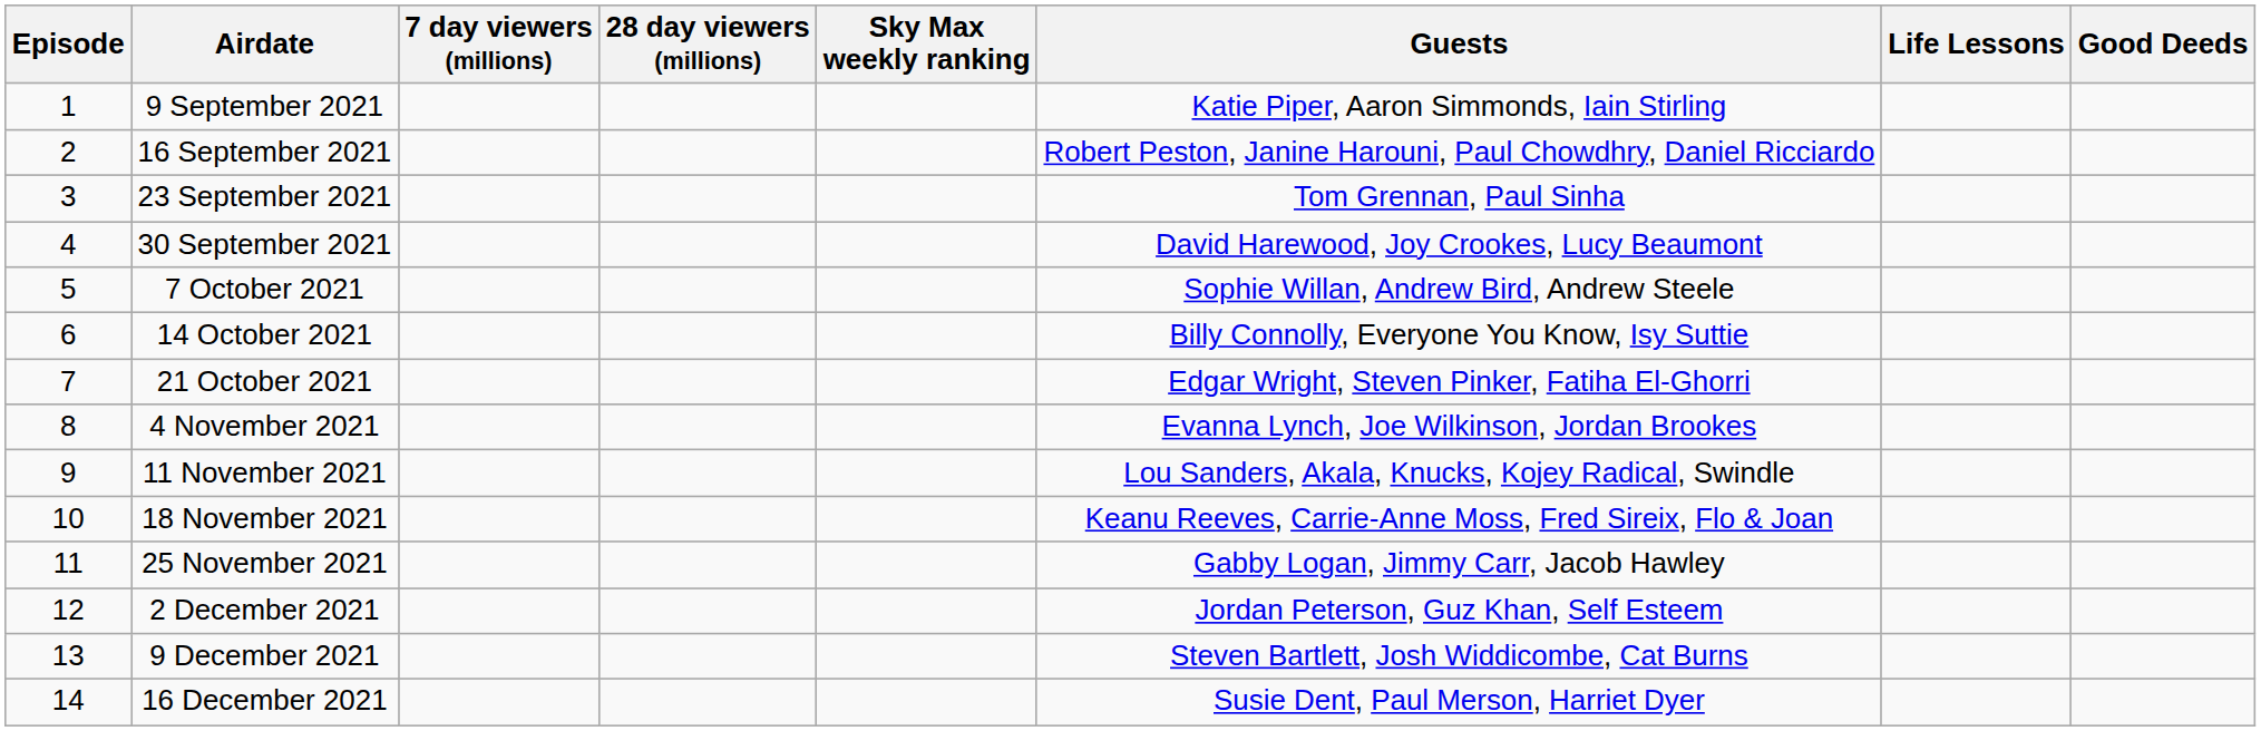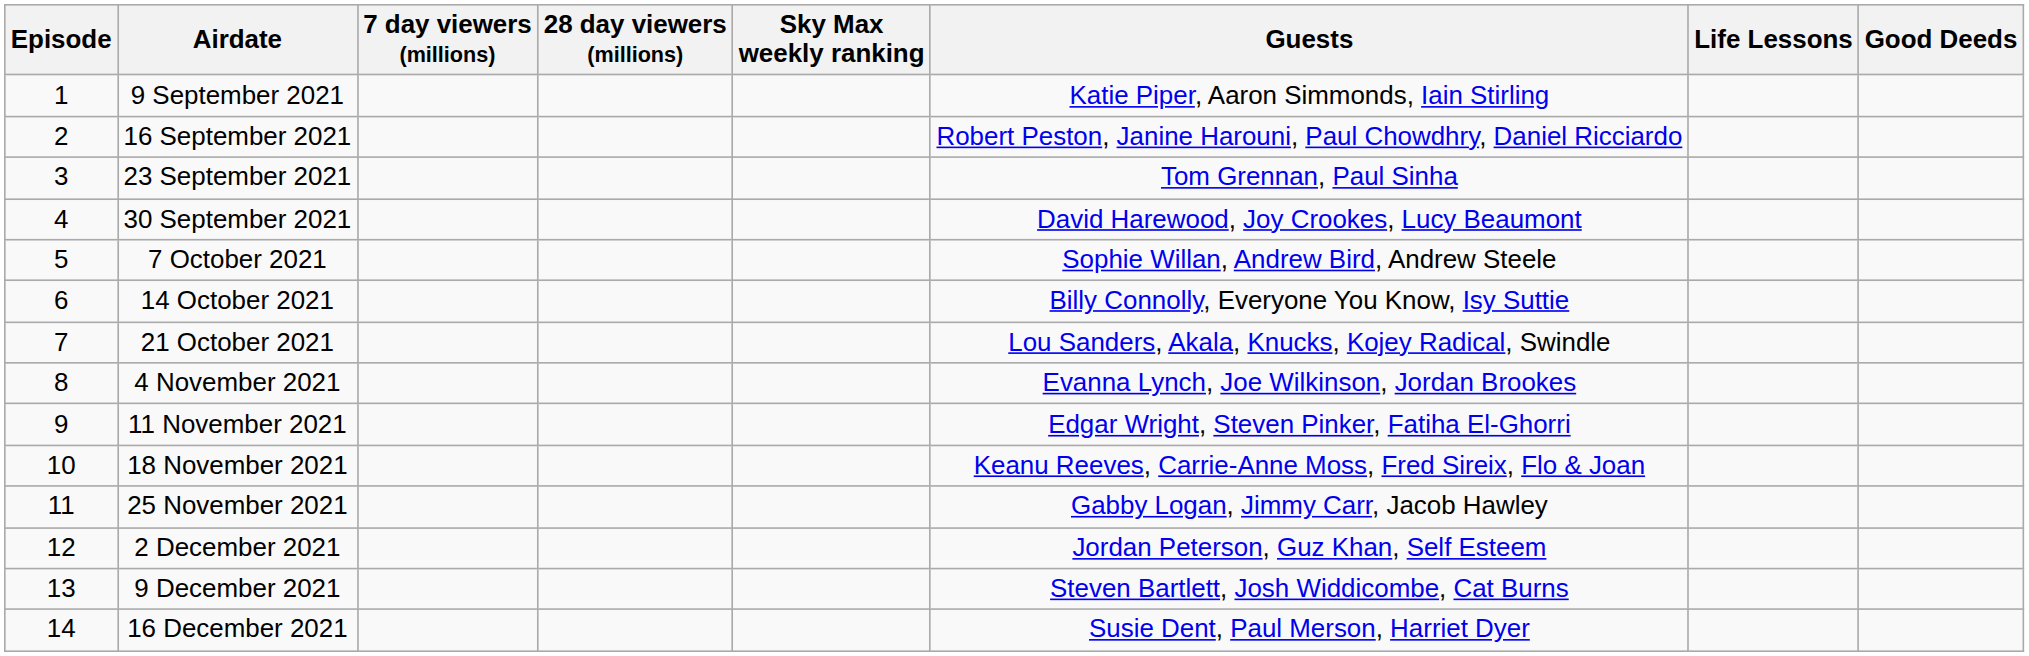 <table class="wikitable" style="text-align:center;">
 <tr>
 <th>Episode</th>
 <th>Airdate</th>
 <th>7 day viewers<br><small>(millions)</small></th>
 <th>28 day viewers<br><small>(millions)</small></th>
 <th>Sky Max<br>weekly ranking</th>
 <th>Guests</th>
 <th>Life Lessons</th>
 <th>Good Deeds</th>
 </tr>
 <tr>
 <td>1</td>
 <td>9 September 2021</td>
 <td></td>
 <td></td>
 <td></td>
 <td><a href='#'>Katie Piper</a>, Aaron Simmonds, <a href='#'>Iain Stirling</a></td>
 <td></td>
 <td></td>
 </tr>
 <tr>
 <td>2</td>
 <td>16 September 2021</td>
 <td></td>
 <td></td>
 <td></td>
 <td><a href='#'>Robert Peston</a>, <a href='#'>Janine Harouni</a>, <a href='#'>Paul Chowdhry</a>, <a href='#'>Daniel Ricciardo</a></td>
 <td></td>
 <td></td>
 </tr>
 <tr>
 <td>3</td>
 <td>23 September 2021</td>
 <td></td>
 <td></td>
 <td></td>
 <td><a href='#'>Tom Grennan</a>, <a href='#'>Paul Sinha</a></td>
 <td></td>
 <td></td>
 </tr>
 <tr>
 <td>4</td>
 <td>30 September 2021</td>
 <td></td>
 <td></td>
 <td></td>
 <td><a href='#'>David Harewood</a>, <a href='#'>Joy Crookes</a>, <a href='#'>Lucy Beaumont</a></td>
 <td></td>
 <td></td>
 </tr>
 <tr>
 <td>5</td>
 <td>7 October 2021</td>
 <td></td>
 <td></td>
 <td></td>
 <td><a href='#'>Sophie Willan</a>, <a href='#'>Andrew Bird</a>, Andrew Steele</td>
 <td></td>
 <td></td>
 </tr>
 <tr>
 <td>6</td>
 <td>14 October 2021</td>
 <td></td>
 <td></td>
 <td></td>
 <td><a href='#'>Billy Connolly</a>, Everyone You Know, <a href='#'>Isy Suttie</a></td>
 <td></td>
 <td></td>
 </tr>
 <tr>
 <td>7</td>
 <td>21 October 2021</td>
 <td></td>
 <td></td>
 <td></td>
-<td><a href='#'>Edgar Wright</a>, <a href='#'>Steven Pinker</a>, <a href='#'>Fatiha El-Ghorri</a></td>
+<td><a href='#'>Lou Sanders</a>, <a href='#'>Akala</a>, <a href='#'>Knucks</a>, <a href='#'>Kojey Radical</a>, Swindle</td>
 <td></td>
 <td></td>
 </tr>
 <tr>
 <td>8</td>
 <td>4 November 2021</td>
 <td></td>
 <td></td>
 <td></td>
 <td><a href='#'>Evanna Lynch</a>, <a href='#'>Joe Wilkinson</a>, <a href='#'>Jordan Brookes</a></td>
 <td></td>
 </tr>
 <tr>
 <td>9</td>
 <td>11 November 2021</td>
 <td></td>
 <td></td>
 <td></td>
-<td><a href='#'>Lou Sanders</a>, <a href='#'>Akala</a>, <a href='#'>Knucks</a>, <a href='#'>Kojey Radical</a>, Swindle</td>
+<td><a href='#'>Edgar Wright</a>, <a href='#'>Steven Pinker</a>, <a href='#'>Fatiha El-Ghorri</a></td>
 <td></td>
 <td></td>
 </tr>
 <tr>
 <td>10</td>
 <td>18 November 2021</td>
 <td></td>
 <td></td>
 <td></td>
 <td><a href='#'>Keanu Reeves</a>, <a href='#'>Carrie-Anne Moss</a>, <a href='#'>Fred Sireix</a>, <a href='#'>Flo & Joan</a></td>
 <td></td>
 </tr>
 <tr>
 <td>11</td>
 <td>25 November 2021</td>
 <td></td>
 <td></td>
 <td></td>
 <td><a href='#'>Gabby Logan</a>, <a href='#'>Jimmy Carr</a>, Jacob Hawley</td>
 <td></td>
 <td></td>
 </tr>
 <tr>
 <td>12</td>
 <td>2 December 2021</td>
 <td></td>
 <td></td>
 <td></td>
 <td><a href='#'>Jordan Peterson</a>, <a href='#'>Guz Khan</a>, <a href='#'>Self Esteem</a></td>
 <td></td>
 <td></td>
 </tr>
 <tr>
 <td>13</td>
 <td>9 December 2021</td>
 <td></td>
 <td></td>
 <td></td>
 <td><a href='#'>Steven Bartlett</a>, <a href='#'>Josh Widdicombe</a>, <a href='#'>Cat Burns</a></td>
 <td></td>
 <td></td>
 </tr>
 <tr>
 <td>14</td>
 <td>16 December 2021</td>
 <td></td>
 <td></td>
 <td></td>
 <td><a href='#'>Susie Dent</a>, <a href='#'>Paul Merson</a>, <a href='#'>Harriet Dyer</a></td>
 <td></td>
 <td></td>
 </tr>
 </table>
